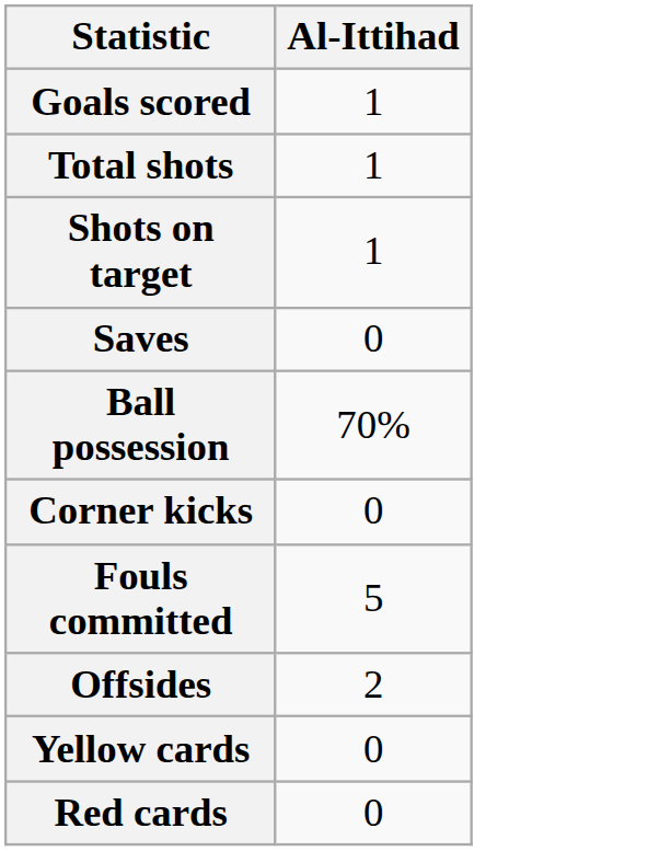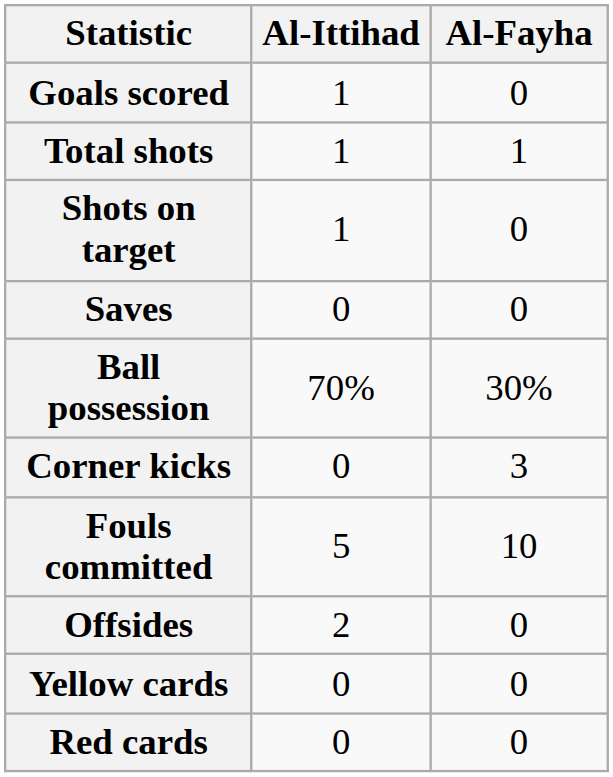 <table class="wikitable plainrowheaders" style="text-align:center">
 <tr>
 <th scope="col" style="width:100px">Statistic</th>
 <th scope="col" style="width:70px">Al-Ittihad</th>
+<th scope="col" style="width:70px">Al-Fayha</th>
 </tr>
 <tr>
 <th scope=row>Goals scored</th>
 <td>1</td>
+<td>0</td>
 </tr>
 <tr>
 <th scope=row>Total shots</th>
+<td>1</td>
 <td>1</td>
 </tr>
 <tr>
 <th scope=row>Shots on target</th>
 <td>1</td>
+<td>0</td>
 </tr>
 <tr>
 <th scope=row>Saves</th>
+<td>0</td>
 <td>0</td>
 </tr>
 <tr>
 <th scope=row>Ball possession</th>
 <td>70%</td>
+<td>30%</td>
 </tr>
 <tr>
 <th scope=row>Corner kicks</th>
 <td>0</td>
+<td>3</td>
 </tr>
 <tr>
 <th scope=row>Fouls committed</th>
 <td>5</td>
+<td>10</td>
 </tr>
 <tr>
 <th scope=row>Offsides</th>
 <td>2</td>
+<td>0</td>
 </tr>
 <tr>
 <th scope=row>Yellow cards</th>
+<td>0</td>
 <td>0</td>
 </tr>
 <tr>
 <th scope=row>Red cards</th>
 <td>0</td>
+<td>0</td>
 </tr>
 </table>
